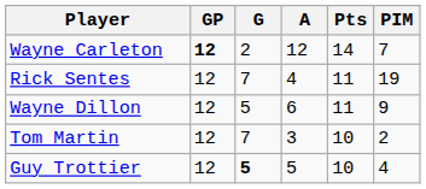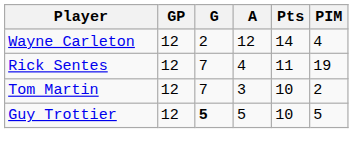 <table class="wikitable">
 <tr>
 <th bgcolor="#DDDDFF" width="40%">Player</th>
 <th bgcolor="#DDDDFF" width="10%">GP</th>
 <th bgcolor="#DDDDFF" width="10%">G</th>
 <th bgcolor="#DDDDFF" width="10%">A</th>
 <th bgcolor="#DDDDFF" width="10%">Pts</th>
 <th bgcolor="#DDDDFF" width="10%">PIM</th>
 </tr>
 <tr>
 <td><a href='#'>Wayne Carleton</a></td>
-<td><strong>12</strong></td>
+<td>12</td>
 <td>2</td>
 <td>12</td>
 <td>14</td>
-<td>7</td>
+<td>4</td>
 </tr>
 <tr>
 <td><a href='#'>Rick Sentes</a></td>
 <td>12</td>
 <td>7</td>
 <td>4</td>
 <td>11</td>
 <td>19</td>
-</tr>
-<tr>
-<td><a href='#'>Wayne Dillon</a></td>
-<td>12</td>
-<td>5</td>
-<td>6</td>
-<td>11</td>
-<td>9</td>
 </tr>
 <tr>
 <td><a href='#'>Tom Martin</a></td>
 <td>12</td>
 <td>7</td>
 <td>3</td>
 <td>10</td>
 <td>2</td>
 </tr>
 <tr>
 <td><a href='#'>Guy Trottier</a></td>
 <td>12</td>
 <td><strong>5</strong></td>
 <td>5</td>
 <td>10</td>
-<td>4</td>
+<td>5</td>
 </tr>
 </table>
